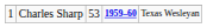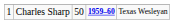 <table class="wikitable">
 <tr>
 </tr>
 <tr>
 <td>1</td>
 <td>Charles Sharp</td>
-<td>53</td>
+<td>50</td>
 <td style="font-size:80%;"><strong><a href='#'>1959–60</a></strong></td>
 <td style="font-size:80%;">Texas Wesleyan</td>
 </tr>
 </table>
